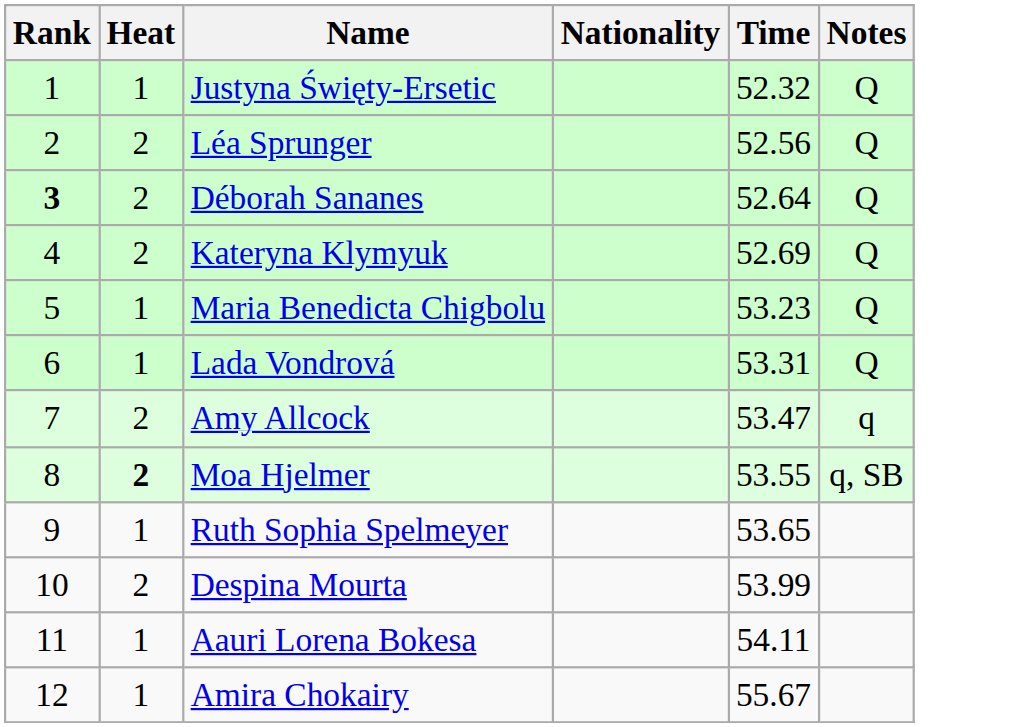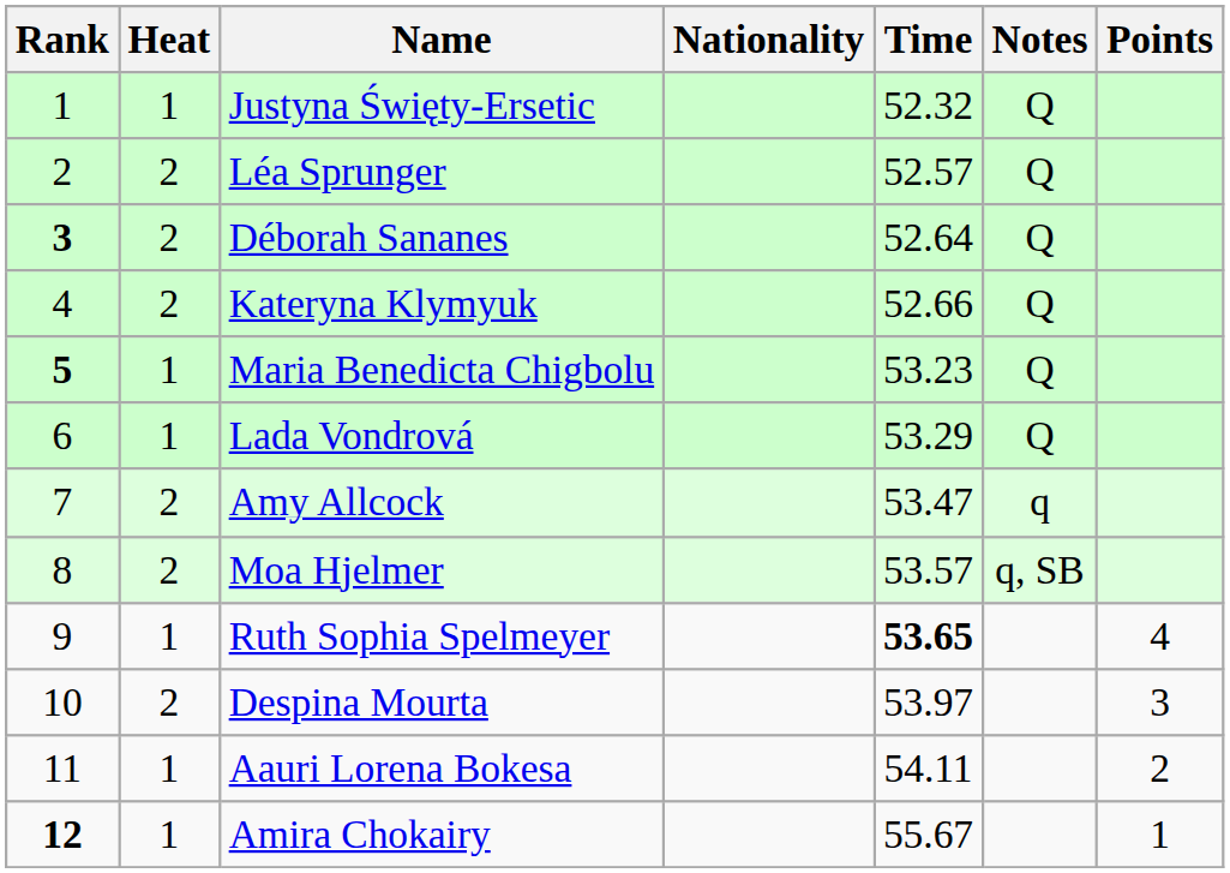 <table class="wikitable sortable" style="text-align:center; font-size:95%">
 <tr>
 <th>Rank</th>
 <th>Heat</th>
 <th>Name</th>
 <th>Nationality</th>
 <th>Time</th>
 <th>Notes</th>
+<th>Points</th>
 </tr>
 <tr bgcolor=ccffcc>
 <td>1</td>
 <td>1</td>
 <td align=left><a href='#'>Justyna Święty-Ersetic</a></td>
 <td align=left></td>
 <td>52.32</td>
 <td>Q</td>
+<td></td>
 </tr>
 <tr bgcolor=ccffcc>
 <td>2</td>
 <td>2</td>
 <td align=left><a href='#'>Léa Sprunger</a></td>
 <td align=left></td>
-<td>52.56</td>
+<td>52.57</td>
 <td>Q</td>
+<td></td>
 </tr>
 <tr bgcolor=ccffcc>
 <td><strong>3</strong></td>
 <td>2</td>
 <td align=left><a href='#'>Déborah Sananes</a></td>
 <td align=left></td>
 <td>52.64</td>
 <td>Q</td>
+<td></td>
 </tr>
 <tr bgcolor=ccffcc>
 <td>4</td>
 <td>2</td>
 <td align=left><a href='#'>Kateryna Klymyuk</a></td>
 <td align=left></td>
-<td>52.69</td>
+<td>52.66</td>
 <td>Q</td>
+<td></td>
 </tr>
 <tr bgcolor=ccffcc>
-<td>5</td>
+<td><strong>5</strong></td>
 <td>1</td>
 <td align=left><a href='#'>Maria Benedicta Chigbolu</a></td>
 <td align=left></td>
 <td>53.23</td>
 <td>Q</td>
+<td></td>
 </tr>
 <tr bgcolor=ccffcc>
 <td>6</td>
 <td>1</td>
 <td align=left><a href='#'>Lada Vondrová</a></td>
 <td align=left></td>
-<td>53.31</td>
+<td>53.29</td>
 <td>Q</td>
+<td></td>
 </tr>
 <tr bgcolor=ddffdd>
 <td>7</td>
 <td>2</td>
 <td align=left><a href='#'>Amy Allcock</a></td>
 <td align=left></td>
 <td>53.47</td>
 <td>q</td>
+<td></td>
 </tr>
 <tr bgcolor=ddffdd>
 <td>8</td>
-<td><strong>2</strong></td>
+<td>2</td>
 <td align=left><a href='#'>Moa Hjelmer</a></td>
 <td align=left></td>
-<td>53.55</td>
+<td>53.57</td>
 <td>q, SB</td>
+<td></td>
 </tr>
 <tr>
 <td>9</td>
 <td>1</td>
 <td align=left><a href='#'>Ruth Sophia Spelmeyer</a></td>
 <td align=left></td>
-<td>53.65</td>
+<td><strong>53.65</strong></td>
 <td></td>
+<td>4</td>
 </tr>
 <tr>
 <td>10</td>
 <td>2</td>
 <td align=left><a href='#'>Despina Mourta</a></td>
 <td align=left></td>
-<td>53.99</td>
+<td>53.97</td>
 <td></td>
+<td>3</td>
 </tr>
 <tr>
 <td>11</td>
 <td>1</td>
 <td align=left><a href='#'>Aauri Lorena Bokesa</a></td>
 <td align=left></td>
 <td>54.11</td>
 <td></td>
+<td>2</td>
 </tr>
 <tr>
-<td>12</td>
+<td><strong>12</strong></td>
 <td>1</td>
 <td align=left><a href='#'>Amira Chokairy</a></td>
 <td align=left></td>
 <td>55.67</td>
 <td></td>
+<td>1</td>
 </tr>
 </table>
